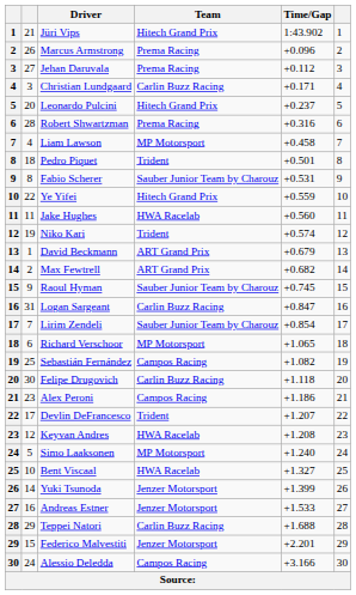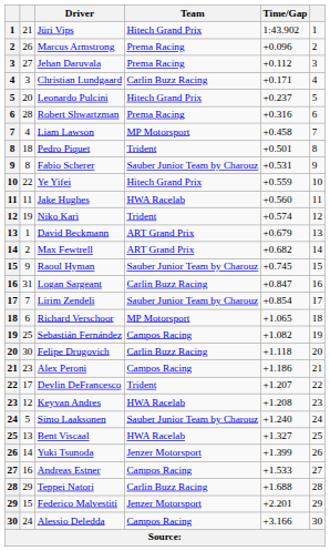 <table class="wikitable" style="font-size:85%">
 <tr>
 <th></th>
 <th></th>
 <th>Driver</th>
 <th>Team</th>
 <th>Time/Gap</th>
 <th></th>
 </tr>
 <tr>
 <th>1</th>
 <td align="center">21</td>
 <td> <a href='#'>Jüri Vips</a></td>
 <td><a href='#'>Hitech Grand Prix</a></td>
 <td>1:43.902</td>
 <td>1</td>
 </tr>
 <tr>
 <th>2</th>
 <td align="center">26</td>
 <td> <a href='#'>Marcus Armstrong</a></td>
 <td><a href='#'>Prema Racing</a></td>
 <td>+0.096</td>
 <td>2</td>
 </tr>
 <tr>
 <th>3</th>
 <td align="center">27</td>
 <td> <a href='#'>Jehan Daruvala</a></td>
 <td><a href='#'>Prema Racing</a></td>
 <td>+0.112</td>
 <td>3</td>
 </tr>
 <tr>
 <th>4</th>
 <td align="center">3</td>
 <td> <a href='#'>Christian Lundgaard</a></td>
 <td><a href='#'>Carlin Buzz Racing</a></td>
 <td>+0.171</td>
 <td>4</td>
 </tr>
 <tr>
 <th>5</th>
 <td align="center">20</td>
 <td> <a href='#'>Leonardo Pulcini</a></td>
 <td><a href='#'>Hitech Grand Prix</a></td>
 <td>+0.237</td>
 <td>5</td>
 </tr>
 <tr>
 <th>6</th>
 <td align="center">28</td>
 <td> <a href='#'>Robert Shwartzman</a></td>
 <td><a href='#'>Prema Racing</a></td>
 <td>+0.316</td>
 <td>6</td>
 </tr>
 <tr>
 <th>7</th>
 <td align="center">4</td>
 <td> <a href='#'>Liam Lawson</a></td>
 <td><a href='#'>MP Motorsport</a></td>
 <td>+0.458</td>
 <td>7</td>
 </tr>
 <tr>
 <th>8</th>
 <td align="center">18</td>
 <td> <a href='#'>Pedro Piquet</a></td>
 <td><a href='#'>Trident</a></td>
 <td>+0.501</td>
 <td>8</td>
 </tr>
 <tr>
 <th>9</th>
 <td align="center">8</td>
 <td> <a href='#'>Fabio Scherer</a></td>
 <td><a href='#'>Sauber Junior Team by Charouz</a></td>
 <td>+0.531</td>
 <td>9</td>
 </tr>
 <tr>
 <th>10</th>
 <td align="center">22</td>
 <td> <a href='#'>Ye Yifei</a></td>
 <td><a href='#'>Hitech Grand Prix</a></td>
 <td>+0.559</td>
 <td>10</td>
 </tr>
 <tr>
 <th>11</th>
 <td align="center">11</td>
 <td> <a href='#'>Jake Hughes</a></td>
 <td><a href='#'>HWA Racelab</a></td>
 <td>+0.560</td>
 <td>11</td>
 </tr>
 <tr>
 <th>12</th>
 <td align="center">19</td>
 <td> <a href='#'>Niko Kari</a></td>
 <td><a href='#'>Trident</a></td>
 <td>+0.574</td>
 <td>12</td>
 </tr>
 <tr>
 <th>13</th>
 <td align="center">1</td>
 <td> <a href='#'>David Beckmann</a></td>
 <td><a href='#'>ART Grand Prix</a></td>
 <td>+0.679</td>
 <td>13</td>
 </tr>
 <tr>
 <th>14</th>
 <td align="center">2</td>
 <td> <a href='#'>Max Fewtrell</a></td>
 <td><a href='#'>ART Grand Prix</a></td>
 <td>+0.682</td>
 <td>14</td>
 </tr>
 <tr>
 <th>15</th>
 <td align="center">9</td>
 <td> <a href='#'>Raoul Hyman</a></td>
 <td><a href='#'>Sauber Junior Team by Charouz</a></td>
 <td>+0.745</td>
 <td>15</td>
 </tr>
 <tr>
 <th>16</th>
 <td align="center">31</td>
 <td> <a href='#'>Logan Sargeant</a></td>
 <td><a href='#'>Carlin Buzz Racing</a></td>
 <td>+0.847</td>
 <td>16</td>
 </tr>
 <tr>
 <th>17</th>
 <td align="center">7</td>
 <td> <a href='#'>Lirim Zendeli</a></td>
 <td><a href='#'>Sauber Junior Team by Charouz</a></td>
 <td>+0.854</td>
 <td>17</td>
 </tr>
 <tr>
 <th>18</th>
 <td align="center">6</td>
 <td> <a href='#'>Richard Verschoor</a></td>
 <td><a href='#'>MP Motorsport</a></td>
 <td>+1.065</td>
 <td>18</td>
 </tr>
 <tr>
 <th>19</th>
 <td align="center">25</td>
 <td> <a href='#'>Sebastián Fernández</a></td>
 <td><a href='#'>Campos Racing</a></td>
 <td>+1.082</td>
 <td>19</td>
 </tr>
 <tr>
 <th>20</th>
 <td align="center">30</td>
 <td> <a href='#'>Felipe Drugovich</a></td>
 <td><a href='#'>Carlin Buzz Racing</a></td>
 <td>+1.118</td>
 <td>20</td>
 </tr>
 <tr>
 <th>21</th>
 <td align="center">23</td>
 <td> <a href='#'>Alex Peroni</a></td>
 <td><a href='#'>Campos Racing</a></td>
 <td>+1.186</td>
 <td>21</td>
 </tr>
 <tr>
 <th>22</th>
 <td align="center">17</td>
 <td> <a href='#'>Devlin DeFrancesco</a></td>
 <td><a href='#'>Trident</a></td>
 <td>+1.207</td>
 <td>22</td>
 </tr>
 <tr>
 <th>23</th>
 <td align="center">12</td>
 <td> <a href='#'>Keyvan Andres</a></td>
 <td><a href='#'>HWA Racelab</a></td>
 <td>+1.208</td>
 <td>23</td>
 </tr>
 <tr>
 <th>24</th>
 <td align="center">5</td>
 <td> <a href='#'>Simo Laaksonen</a></td>
-<td><a href='#'>MP Motorsport</a></td>
+<td><a href='#'>Sauber Junior Team by Charouz</a></td>
 <td>+1.240</td>
 <td>24</td>
 </tr>
 <tr>
 <th>25</th>
-<td align="center">10</td>
+<td align="center">13</td>
 <td> <a href='#'>Bent Viscaal</a></td>
 <td><a href='#'>HWA Racelab</a></td>
 <td>+1.327</td>
 <td>25</td>
 </tr>
 <tr>
 <th>26</th>
 <td align="center">14</td>
 <td> <a href='#'>Yuki Tsunoda</a></td>
 <td><a href='#'>Jenzer Motorsport</a></td>
 <td>+1.399</td>
 <td>26</td>
 </tr>
 <tr>
 <th>27</th>
 <td align="center">16</td>
 <td> <a href='#'>Andreas Estner</a></td>
-<td><a href='#'>Jenzer Motorsport</a></td>
+<td><a href='#'>Campos Racing</a></td>
 <td>+1.533</td>
 <td>27</td>
 </tr>
 <tr>
 <th>28</th>
 <td align="center">29</td>
 <td> <a href='#'>Teppei Natori</a></td>
 <td><a href='#'>Carlin Buzz Racing</a></td>
 <td>+1.688</td>
 <td>28</td>
 </tr>
 <tr>
 <th>29</th>
 <td align="center">15</td>
 <td> <a href='#'>Federico Malvestiti</a></td>
 <td><a href='#'>Jenzer Motorsport</a></td>
 <td>+2.201</td>
 <td>29</td>
 </tr>
 <tr>
 <th>30</th>
 <td align="center">24</td>
 <td> <a href='#'>Alessio Deledda</a></td>
 <td><a href='#'>Campos Racing</a></td>
 <td>+3.166</td>
 <td>30</td>
 </tr>
 <tr>
 <th colspan="6">Source:</th>
 </tr>
 </table>
